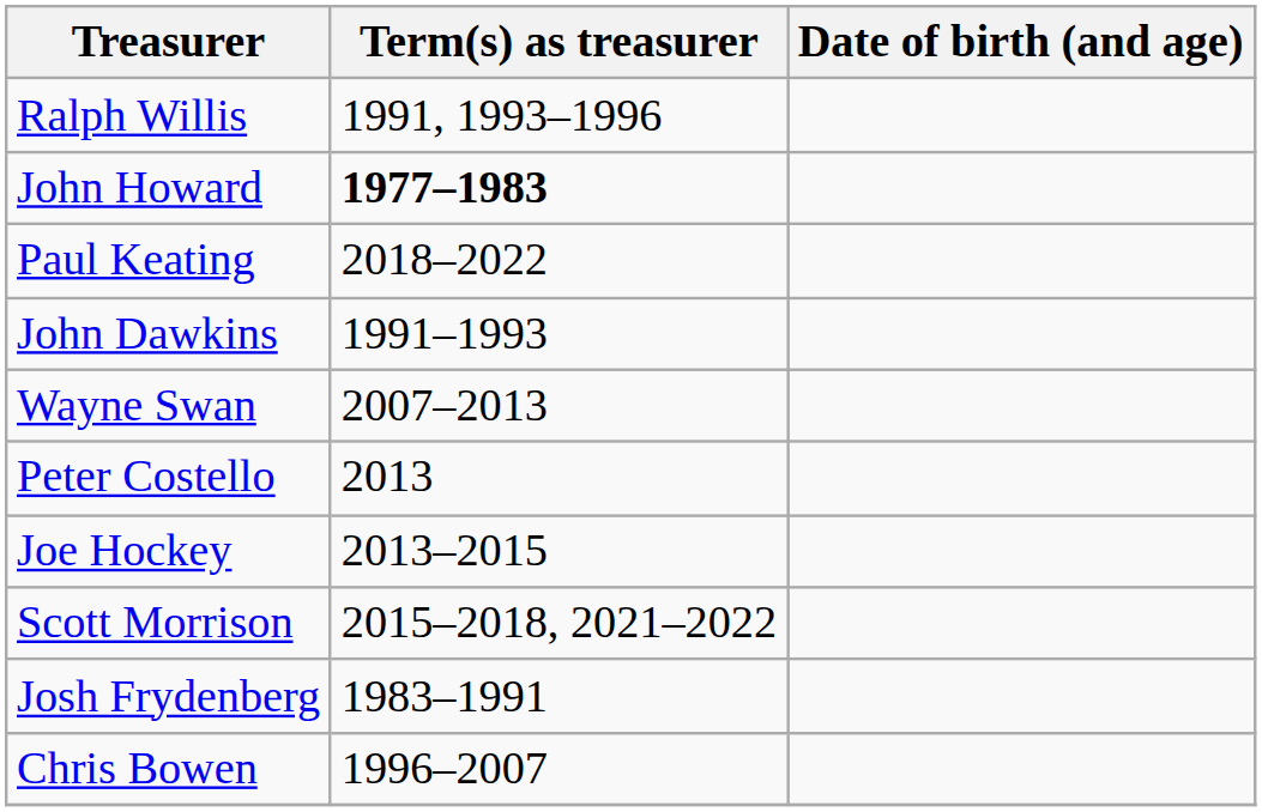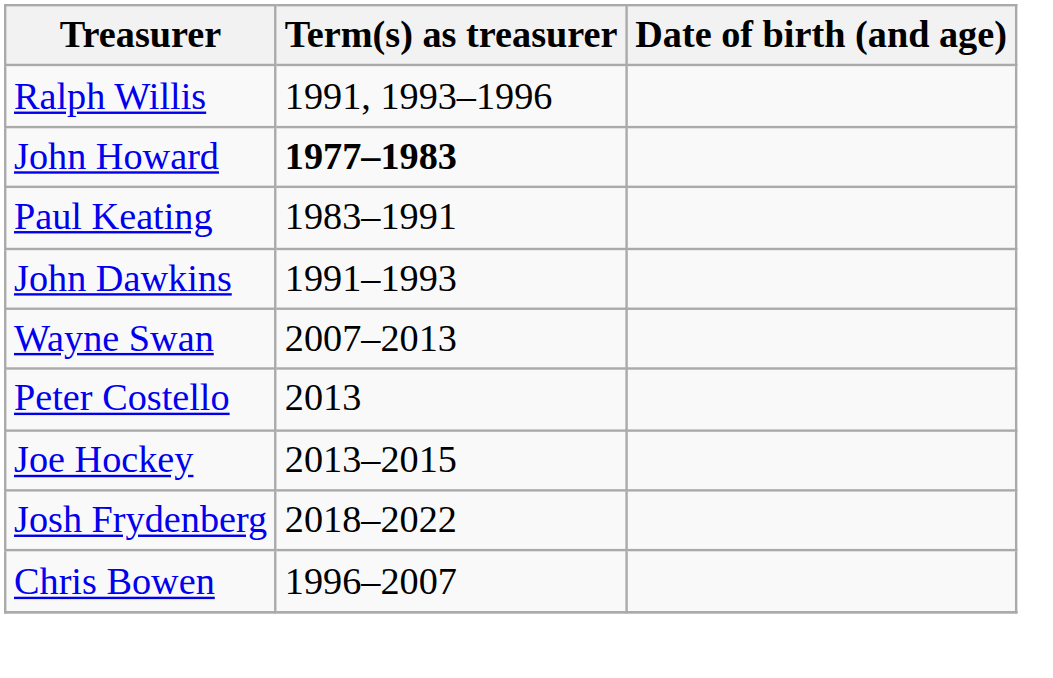 <table class="wikitable">
 <tr>
 <th>Treasurer</th>
 <th>Term(s) as treasurer</th>
 <th>Date of birth (and age)</th>
 </tr>
 <tr>
 <td><a href='#'>Ralph Willis</a></td>
 <td>1991, 1993–1996</td>
 <td></td>
 </tr>
 <tr>
 <td><a href='#'>John Howard</a></td>
 <td><strong>1977–1983</strong></td>
 <td></td>
 </tr>
 <tr>
 <td><a href='#'>Paul Keating</a></td>
-<td>2018–2022</td>
+<td>1983–1991</td>
 <td></td>
 </tr>
 <tr>
 <td><a href='#'>John Dawkins</a></td>
 <td>1991–1993</td>
 <td></td>
 </tr>
 <tr>
 <td><a href='#'>Wayne Swan</a></td>
 <td>2007–2013</td>
 <td></td>
 </tr>
 <tr>
 <td><a href='#'>Peter Costello</a></td>
 <td>2013</td>
 <td></td>
 </tr>
 <tr>
 <td><a href='#'>Joe Hockey</a></td>
 <td>2013–2015</td>
 <td></td>
 </tr>
 <tr>
-<td><a href='#'>Scott Morrison</a></td>
-<td>2015–2018, 2021–2022</td>
-<td></td>
-</tr>
-<tr>
 <td><a href='#'>Josh Frydenberg</a></td>
-<td>1983–1991</td>
+<td>2018–2022</td>
 <td></td>
 </tr>
 <tr>
 <td><a href='#'>Chris Bowen</a></td>
 <td>1996–2007</td>
 <td></td>
 </tr>
 <tr>
 </tr>
 </table>
